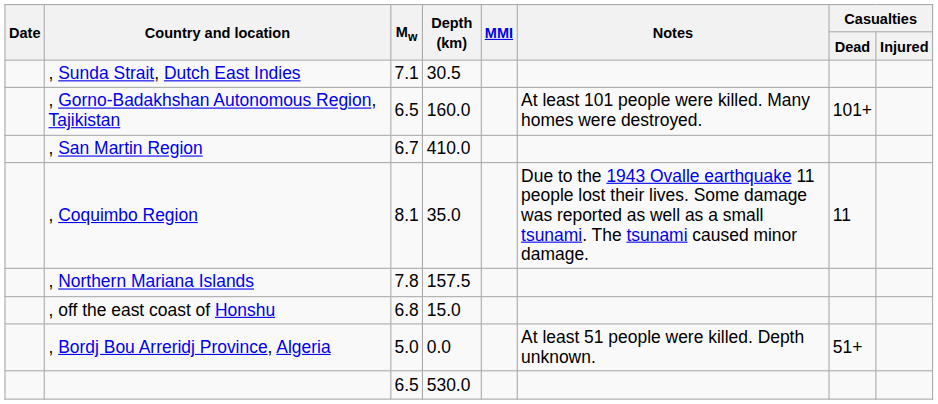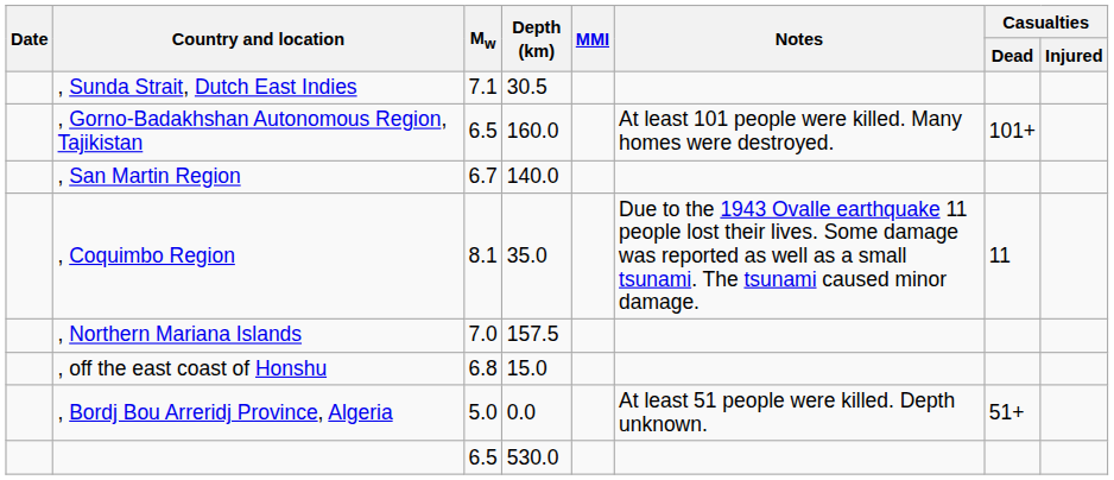 <table class="wikitable sortable sort-under" style="border:1px black; margin-left:1em;">
 <tr>
 <th rowspan="2"><small>Date</small></th>
 <th rowspan="2" style="width: 310px"><small>Country and location</small></th>
 <th rowspan="2"><small>M<sub>w</sub></small></th>
 <th rowspan="2"><small>Depth (km)</small></th>
 <th rowspan="2"><small><a href='#'>MMI</a></small></th>
 <th rowspan="2" class="unsortable"><small>Notes</small></th>
 <th colspan="2"><small>Casualties</small></th>
 </tr>
 <tr>
 <th><small>Dead</small></th>
 <th><small>Injured</small></th>
 </tr>
 <tr>
 <td></td>
 <td>, <a href='#'>Sunda Strait</a>, <a href='#'>Dutch East Indies</a></td>
 <td>7.1</td>
 <td>30.5</td>
 <td></td>
 <td></td>
 <td></td>
 <td></td>
 </tr>
 <tr>
 <td></td>
 <td>, <a href='#'>Gorno-Badakhshan Autonomous Region</a>, <a href='#'>Tajikistan</a></td>
 <td>6.5</td>
 <td>160.0</td>
 <td></td>
 <td>At least 101 people were killed. Many homes were destroyed.</td>
 <td>101+</td>
 <td></td>
 </tr>
 <tr>
 <td></td>
 <td>, <a href='#'>San Martin Region</a></td>
 <td>6.7</td>
-<td>410.0</td>
+<td>140.0</td>
 <td></td>
 <td></td>
 <td></td>
 <td></td>
 </tr>
 <tr>
 <td></td>
 <td>, <a href='#'>Coquimbo Region</a></td>
 <td>8.1</td>
 <td>35.0</td>
 <td></td>
 <td>Due to the <a href='#'>1943 Ovalle earthquake</a> 11 people lost their lives. Some damage was reported as well as a small <a href='#'>tsunami</a>. The <a href='#'>tsunami</a> caused minor damage.</td>
 <td>11</td>
 <td></td>
 </tr>
 <tr>
 <td></td>
 <td>, <a href='#'>Northern Mariana Islands</a></td>
-<td>7.8</td>
+<td>7.0</td>
 <td>157.5</td>
 <td></td>
 <td></td>
 <td></td>
 <td></td>
 </tr>
 <tr>
 <td></td>
 <td>, off the east coast of <a href='#'>Honshu</a></td>
 <td>6.8</td>
 <td>15.0</td>
 <td></td>
 <td></td>
 <td></td>
 <td></td>
 </tr>
 <tr>
 <td></td>
 <td>, <a href='#'>Bordj Bou Arreridj Province</a>, <a href='#'>Algeria</a></td>
 <td>5.0</td>
 <td>0.0</td>
 <td></td>
 <td>At least 51 people were killed. Depth unknown.</td>
 <td>51+</td>
 <td></td>
 </tr>
 <tr>
 <td></td>
 <td></td>
 <td>6.5</td>
 <td>530.0</td>
 <td></td>
 <td></td>
 <td></td>
 <td></td>
 </tr>
 </table>
